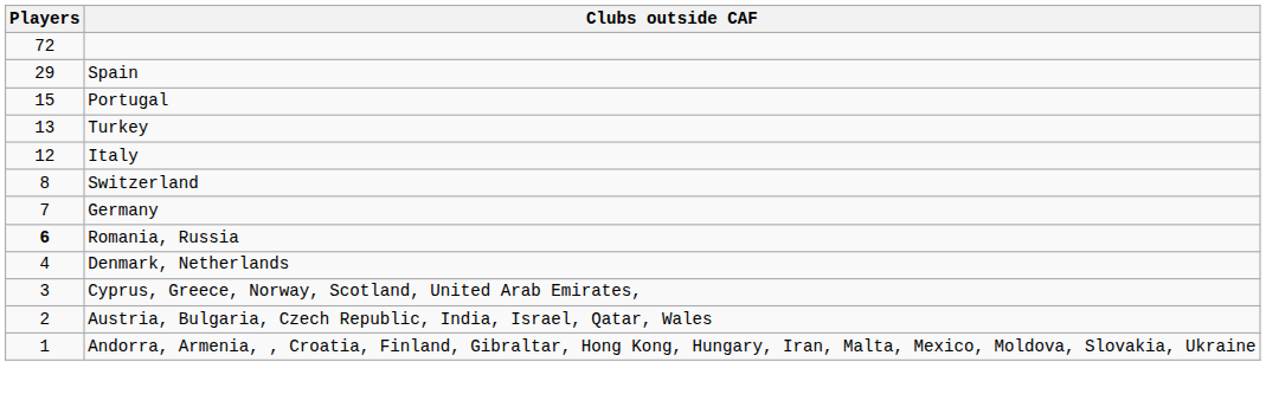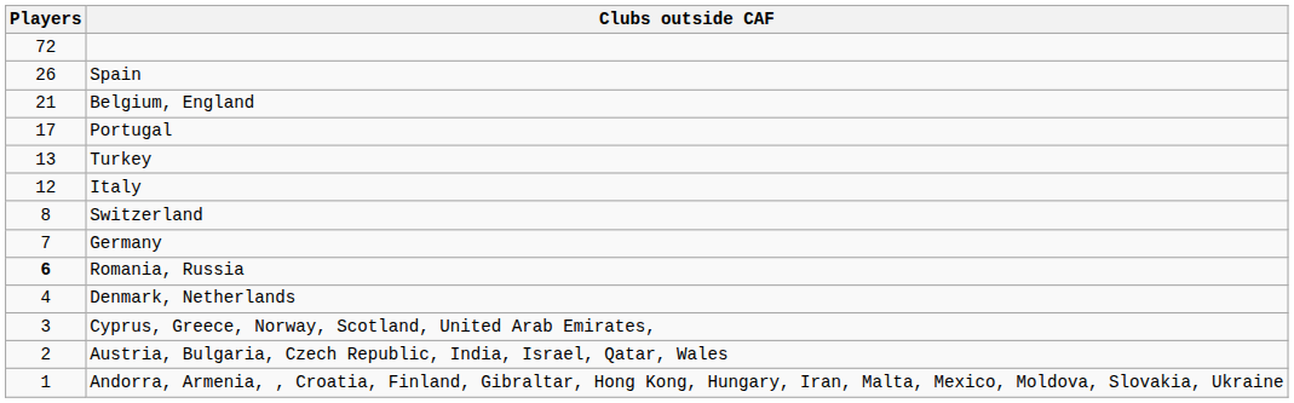 <table class="wikitable">
 <tr>
 <th>Players</th>
 <th>Clubs outside CAF</th>
 </tr>
 <tr>
 <td align="center">72</td>
 <td></td>
 </tr>
 <tr>
-<td align="center">29</td>
+<td align="center">26</td>
 <td> Spain</td>
 </tr>
 <tr>
-<td align="center">15</td>
+<td align="center">21</td>
+<td> Belgium,  England</td>
+</tr>
+<tr>
+<td align="center">17</td>
 <td> Portugal</td>
 </tr>
 <tr>
 <td align="center">13</td>
 <td> Turkey</td>
 </tr>
 <tr>
 <td align="center">12</td>
 <td> Italy</td>
 </tr>
 <tr>
 <td align="center">8</td>
 <td> Switzerland</td>
 </tr>
 <tr>
 <td align="center">7</td>
 <td> Germany</td>
 </tr>
 <tr>
 <td align="center"><strong>6</strong></td>
 <td> Romania,  Russia</td>
 </tr>
 <tr>
 <td align="center">4</td>
 <td> Denmark,  Netherlands</td>
 </tr>
 <tr>
 <td align="center">3</td>
 <td> Cyprus,  Greece,  Norway,  Scotland,  United Arab Emirates, </td>
 </tr>
 <tr>
 <td align="center">2</td>
 <td> Austria,  Bulgaria,  Czech Republic,  India,  Israel,  Qatar,  Wales</td>
 </tr>
 <tr>
 <td align="center">1</td>
 <td> Andorra,  Armenia, ,  Croatia,  Finland,  Gibraltar,  Hong Kong,  Hungary,  Iran,  Malta,  Mexico,  Moldova,  Slovakia,  Ukraine</td>
 </tr>
 </table>
